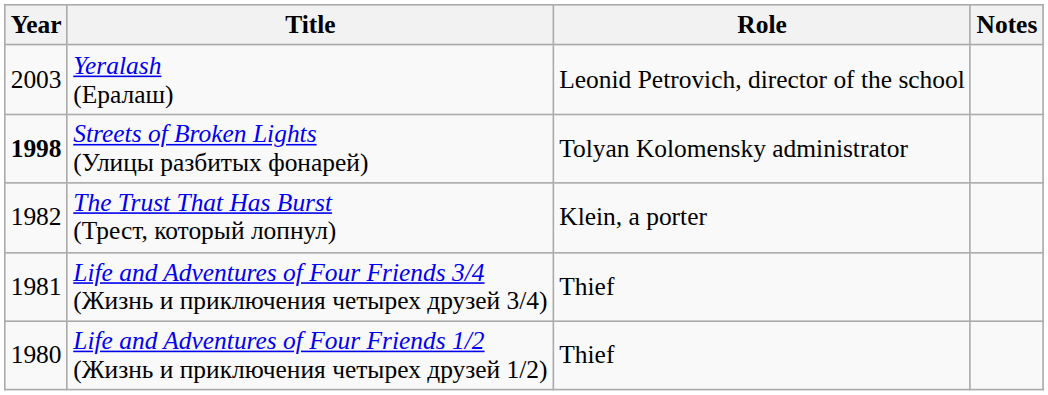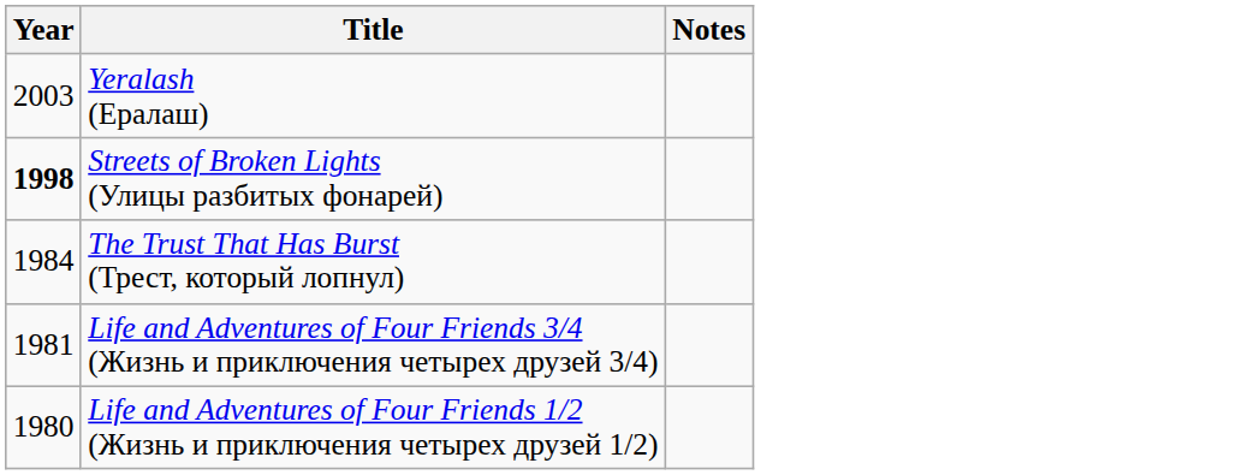 <table class="wikitable sortable">
 <tr>
 <th>Year</th>
 <th>Title</th>
-<th>Role</th>
 <th class="unsortable">Notes</th>
 </tr>
 <tr>
 <td>2003</td>
 <td><em><a href='#'>Yeralash</a></em><br>(Ералаш)</td>
-<td>Leonid Petrovich, director of the school</td>
 <td></td>
 </tr>
 <tr>
 <td><strong>1998</strong></td>
 <td><em><a href='#'>Streets of Broken Lights</a></em><br>(Улицы разбитых фонарей)</td>
-<td>Tolyan Kolomensky administrator</td>
 <td></td>
 </tr>
 <tr>
-<td>1982</td>
+<td>1984</td>
 <td><em><a href='#'>The Trust That Has Burst</a></em><br>(Трест, который лопнул)</td>
-<td>Klein, a porter</td>
 <td></td>
 </tr>
 <tr>
 <td>1981</td>
 <td><em><a href='#'>Life and Adventures of Four Friends 3/4</a></em><br>(Жизнь и приключения четырех друзей 3/4)</td>
-<td>Thief</td>
 <td></td>
 </tr>
 <tr>
 <td>1980</td>
 <td><em><a href='#'>Life and Adventures of Four Friends 1/2</a></em><br>(Жизнь и приключения четырех друзей 1/2)</td>
-<td>Thief</td>
 <td></td>
 </tr>
 </table>
